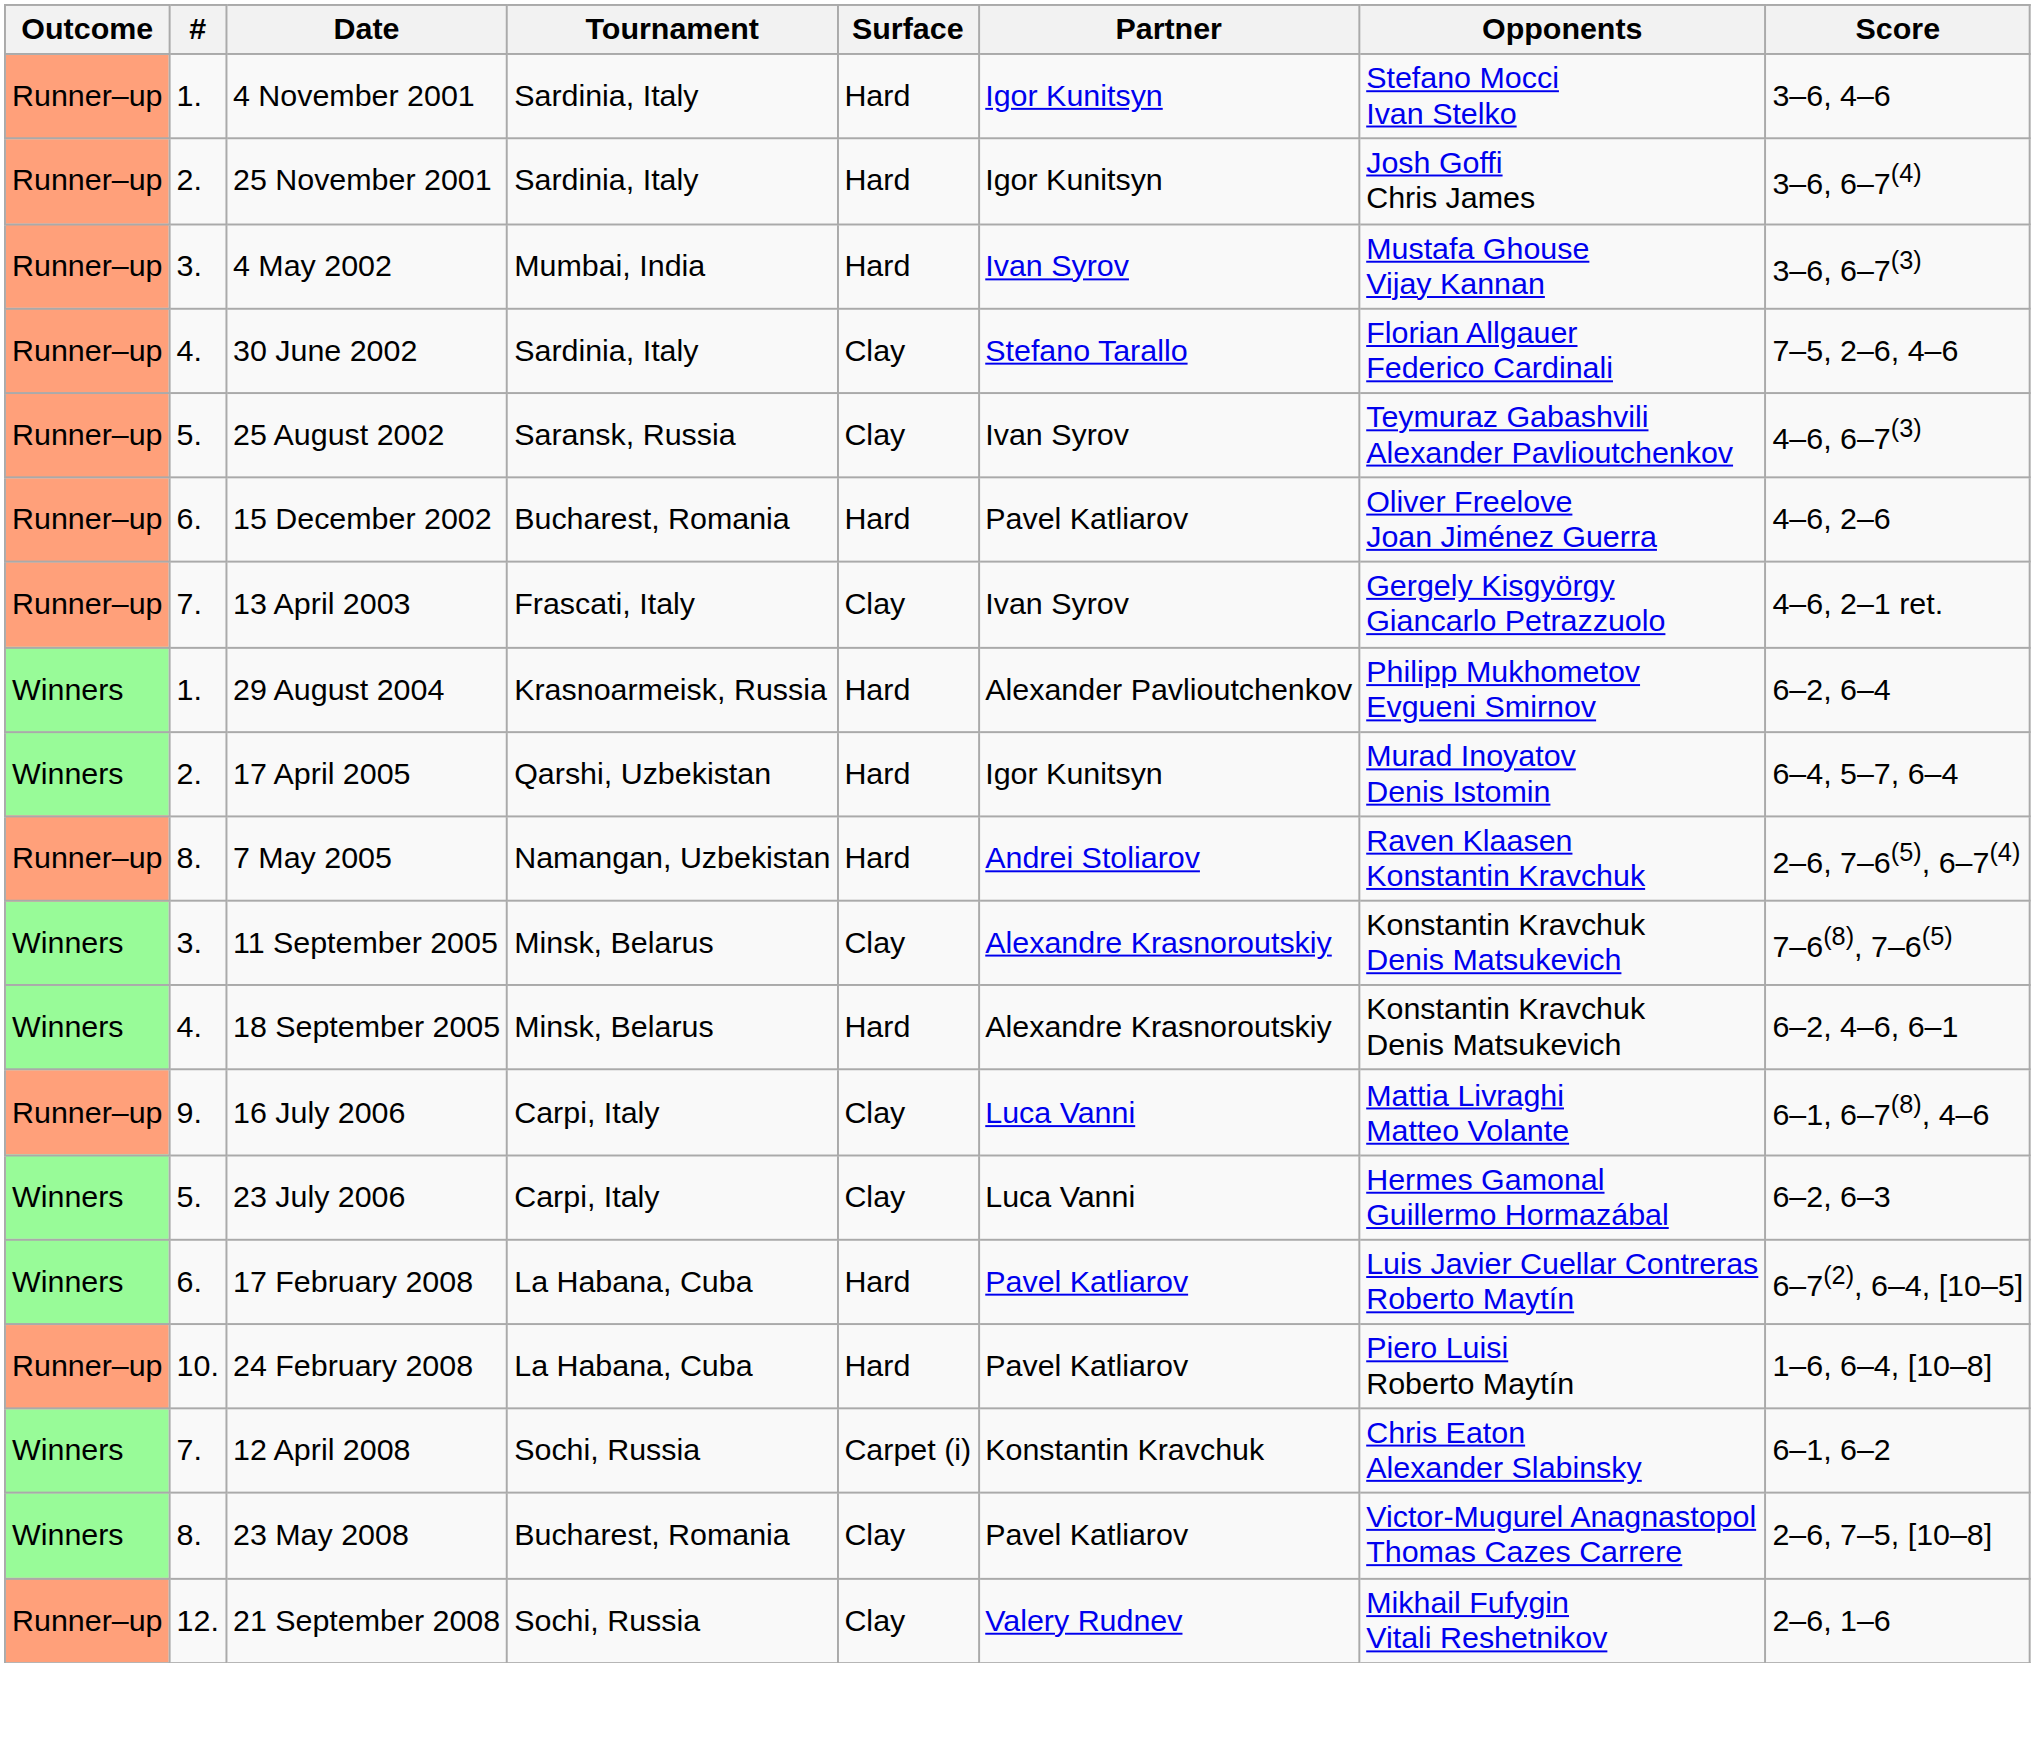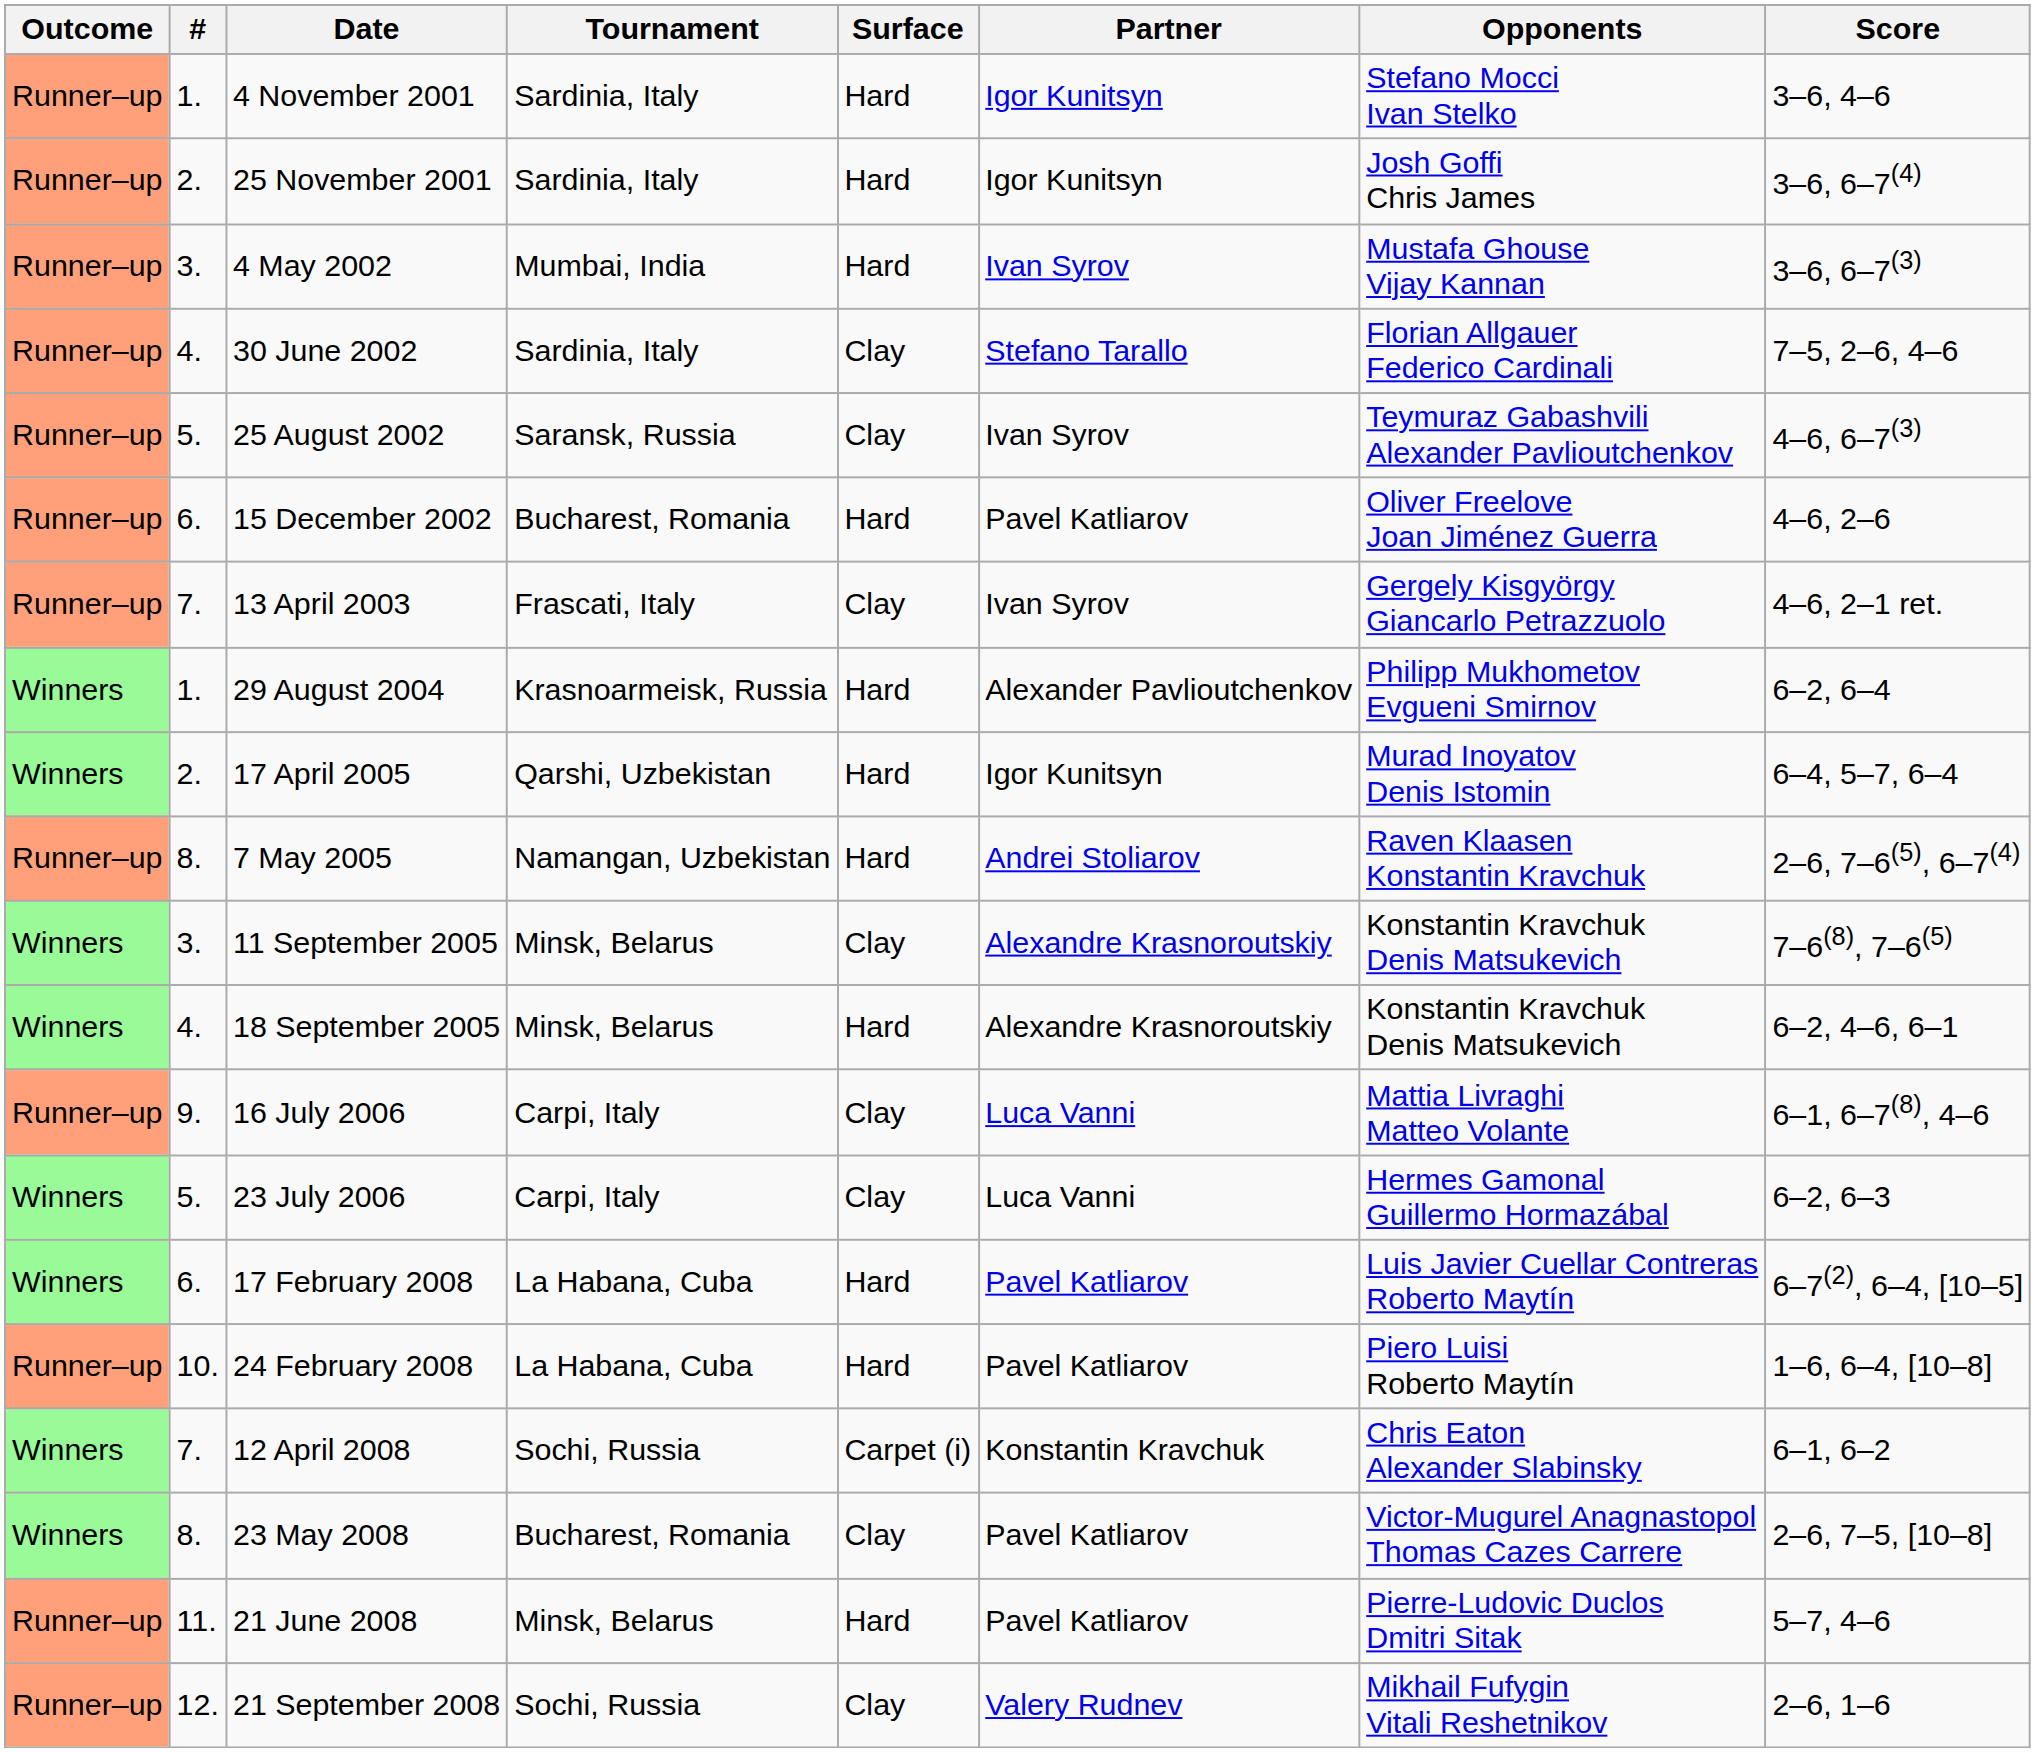 <table class="sortable wikitable" style="font-size:97%;">
 <tr>
 <th>Outcome</th>
 <th>#</th>
 <th>Date</th>
 <th>Tournament</th>
 <th>Surface</th>
 <th>Partner</th>
 <th>Opponents</th>
 <th>Score</th>
 </tr>
 <tr>
 <td bgcolor="FFA07A">Runner–up</td>
 <td>1.</td>
 <td>4 November 2001</td>
 <td>Sardinia, Italy</td>
 <td>Hard</td>
 <td> <a href='#'>Igor Kunitsyn</a></td>
 <td> <a href='#'>Stefano Mocci</a> <br>  <a href='#'>Ivan Stelko</a></td>
 <td>3–6, 4–6</td>
 </tr>
 <tr>
 <td bgcolor="FFA07A">Runner–up</td>
 <td>2.</td>
 <td>25 November 2001</td>
 <td>Sardinia, Italy</td>
 <td>Hard</td>
 <td> Igor Kunitsyn</td>
 <td> <a href='#'>Josh Goffi</a> <br>  Chris James</td>
 <td>3–6, 6–7<sup>(4)</sup></td>
 </tr>
 <tr>
 <td bgcolor="FFA07A">Runner–up</td>
 <td>3.</td>
 <td>4 May 2002</td>
 <td>Mumbai, India</td>
 <td>Hard</td>
 <td> <a href='#'>Ivan Syrov</a></td>
 <td> <a href='#'>Mustafa Ghouse</a> <br>  <a href='#'>Vijay Kannan</a></td>
 <td>3–6, 6–7<sup>(3)</sup></td>
 </tr>
 <tr>
 <td bgcolor="FFA07A">Runner–up</td>
 <td>4.</td>
 <td>30 June 2002</td>
 <td>Sardinia, Italy</td>
 <td>Clay</td>
 <td> <a href='#'>Stefano Tarallo</a></td>
 <td> <a href='#'>Florian Allgauer</a> <br>  <a href='#'>Federico Cardinali</a></td>
 <td>7–5, 2–6, 4–6</td>
 </tr>
 <tr>
 <td bgcolor="FFA07A">Runner–up</td>
 <td>5.</td>
 <td>25 August 2002</td>
 <td>Saransk, Russia</td>
 <td>Clay</td>
 <td> Ivan Syrov</td>
 <td> <a href='#'>Teymuraz Gabashvili</a> <br>  <a href='#'>Alexander Pavlioutchenkov</a></td>
 <td>4–6, 6–7<sup>(3)</sup></td>
 </tr>
 <tr>
 <td bgcolor="FFA07A">Runner–up</td>
 <td>6.</td>
 <td>15 December 2002</td>
 <td>Bucharest, Romania</td>
 <td>Hard</td>
 <td> Pavel Katliarov</td>
 <td> <a href='#'>Oliver Freelove</a> <br>  <a href='#'>Joan Jiménez Guerra</a></td>
 <td>4–6, 2–6</td>
 </tr>
 <tr>
 <td bgcolor="FFA07A">Runner–up</td>
 <td>7.</td>
 <td>13 April 2003</td>
 <td>Frascati, Italy</td>
 <td>Clay</td>
 <td> Ivan Syrov</td>
 <td> <a href='#'>Gergely Kisgyörgy</a> <br>  <a href='#'>Giancarlo Petrazzuolo</a></td>
 <td>4–6, 2–1 ret.</td>
 </tr>
 <tr>
 <td bgcolor="98FB98">Winners</td>
 <td>1.</td>
 <td>29 August 2004</td>
 <td>Krasnoarmeisk, Russia</td>
 <td>Hard</td>
 <td> Alexander Pavlioutchenkov</td>
 <td> <a href='#'>Philipp Mukhometov</a> <br>  <a href='#'>Evgueni Smirnov</a></td>
 <td>6–2, 6–4</td>
 </tr>
 <tr>
 <td bgcolor="98FB98">Winners</td>
 <td>2.</td>
 <td>17 April 2005</td>
 <td>Qarshi, Uzbekistan</td>
 <td>Hard</td>
 <td> Igor Kunitsyn</td>
 <td> <a href='#'>Murad Inoyatov</a> <br>  <a href='#'>Denis Istomin</a></td>
 <td>6–4, 5–7, 6–4</td>
 </tr>
 <tr>
 <td bgcolor="FFA07A">Runner–up</td>
 <td>8.</td>
 <td>7 May 2005</td>
 <td>Namangan, Uzbekistan</td>
 <td>Hard</td>
 <td> <a href='#'>Andrei Stoliarov</a></td>
 <td> <a href='#'>Raven Klaasen</a> <br>  <a href='#'>Konstantin Kravchuk</a></td>
 <td>2–6, 7–6<sup>(5)</sup>, 6–7<sup>(4)</sup></td>
 </tr>
 <tr>
 <td bgcolor="98FB98">Winners</td>
 <td>3.</td>
 <td>11 September 2005</td>
 <td>Minsk, Belarus</td>
 <td>Clay</td>
 <td> <a href='#'>Alexandre Krasnoroutskiy</a></td>
 <td> Konstantin Kravchuk <br>  <a href='#'>Denis Matsukevich</a></td>
 <td>7–6<sup>(8)</sup>, 7–6<sup>(5)</sup></td>
 </tr>
 <tr>
 <td bgcolor="98FB98">Winners</td>
 <td>4.</td>
 <td>18 September 2005</td>
 <td>Minsk, Belarus</td>
 <td>Hard</td>
 <td> Alexandre Krasnoroutskiy</td>
 <td> Konstantin Kravchuk <br>  Denis Matsukevich</td>
 <td>6–2, 4–6, 6–1</td>
 </tr>
 <tr>
 <td bgcolor="FFA07A">Runner–up</td>
 <td>9.</td>
 <td>16 July 2006</td>
 <td>Carpi, Italy</td>
 <td>Clay</td>
 <td> <a href='#'>Luca Vanni</a></td>
 <td> <a href='#'>Mattia Livraghi</a> <br>  <a href='#'>Matteo Volante</a></td>
 <td>6–1, 6–7<sup>(8)</sup>, 4–6</td>
 </tr>
 <tr>
 <td bgcolor="98FB98">Winners</td>
 <td>5.</td>
 <td>23 July 2006</td>
 <td>Carpi, Italy</td>
 <td>Clay</td>
 <td> Luca Vanni</td>
 <td> <a href='#'>Hermes Gamonal</a> <br>  <a href='#'>Guillermo Hormazábal</a></td>
 <td>6–2, 6–3</td>
 </tr>
 <tr>
 <td bgcolor="98FB98">Winners</td>
 <td>6.</td>
 <td>17 February 2008</td>
 <td>La Habana, Cuba</td>
 <td>Hard</td>
 <td> <a href='#'>Pavel Katliarov</a></td>
 <td> <a href='#'>Luis Javier Cuellar Contreras</a> <br>  <a href='#'>Roberto Maytín</a></td>
 <td>6–7<sup>(2)</sup>, 6–4, [10–5]</td>
 </tr>
 <tr>
 <td bgcolor="FFA07A">Runner–up</td>
 <td>10.</td>
 <td>24 February 2008</td>
 <td>La Habana, Cuba</td>
 <td>Hard</td>
 <td> Pavel Katliarov</td>
 <td> <a href='#'>Piero Luisi</a> <br>  Roberto Maytín</td>
 <td>1–6, 6–4, [10–8]</td>
 </tr>
 <tr>
 <td bgcolor="98FB98">Winners</td>
 <td>7.</td>
 <td>12 April 2008</td>
 <td>Sochi, Russia</td>
 <td>Carpet (i)</td>
 <td> Konstantin Kravchuk</td>
 <td> <a href='#'>Chris Eaton</a> <br>  <a href='#'>Alexander Slabinsky</a></td>
 <td>6–1, 6–2</td>
 </tr>
 <tr>
 <td bgcolor="98FB98">Winners</td>
 <td>8.</td>
 <td>23 May 2008</td>
 <td>Bucharest, Romania</td>
 <td>Clay</td>
 <td> Pavel Katliarov</td>
 <td> <a href='#'>Victor-Mugurel Anagnastopol</a> <br>  <a href='#'>Thomas Cazes Carrere</a></td>
 <td>2–6, 7–5, [10–8]</td>
 </tr>
 <tr>
 <td bgcolor="FFA07A">Runner–up</td>
+<td>11.</td>
+<td>21 June 2008</td>
+<td>Minsk, Belarus</td>
+<td>Hard</td>
+<td> Pavel Katliarov</td>
+<td> <a href='#'>Pierre-Ludovic Duclos</a> <br>  <a href='#'>Dmitri Sitak</a></td>
+<td>5–7, 4–6</td>
+</tr>
+<tr>
+<td bgcolor="FFA07A">Runner–up</td>
 <td>12.</td>
 <td>21 September 2008</td>
 <td>Sochi, Russia</td>
 <td>Clay</td>
 <td> <a href='#'>Valery Rudnev</a></td>
 <td> <a href='#'>Mikhail Fufygin</a> <br>  <a href='#'>Vitali Reshetnikov</a></td>
 <td>2–6, 1–6</td>
 </tr>
 </table>
